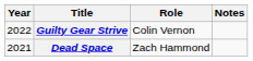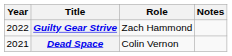 <table class="wikitable plainrowheaders sortable">
 <tr>
 <th scope="col">Year</th>
 <th scope="col">Title</th>
 <th scope="col">Role</th>
 <th scope="col" class="unsortable">Notes</th>
 </tr>
 <tr>
 <td>2022</td>
 <th scope=row><em><a href='#'>Guilty Gear Strive</a></em></th>
-<td>Colin Vernon</td>
+<td>Zach Hammond</td>
 <td></td>
 </tr>
 <tr>
 <td>2021</td>
 <th scope=row><em><a href='#'>Dead Space</a></em></th>
-<td>Zach Hammond</td>
+<td>Colin Vernon</td>
 <td></td>
 </tr>
 </table>
